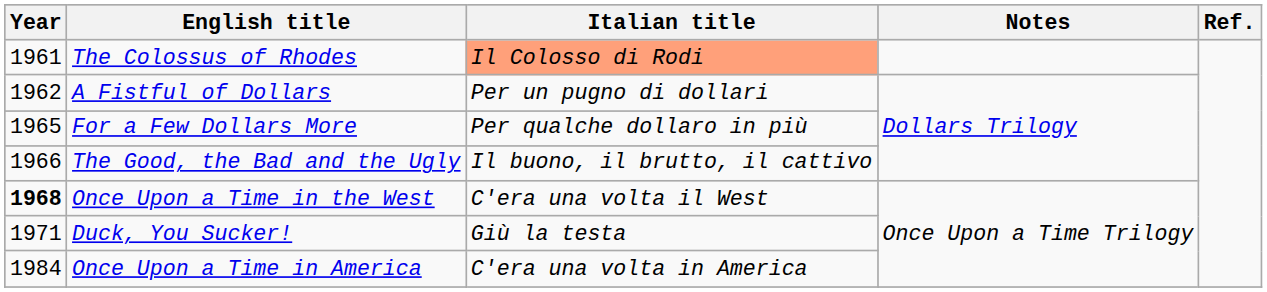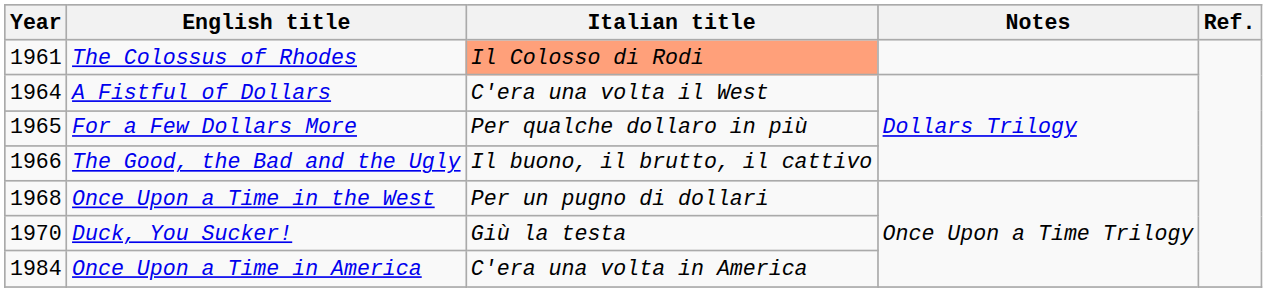 <table class="wikitable" style="text-align:left">
 <tr>
 <th>Year</th>
 <th>English title</th>
 <th>Italian title</th>
 <th>Notes</th>
 <th>Ref.</th>
 </tr>
 <tr>
 <td>1961</td>
 <td><em><a href='#'>The Colossus of Rhodes</a></em></td>
 <td style="background: lightsalmon;"><em>Il Colosso di Rodi</em></td>
 <td></td>
 <td rowspan="7"></td>
 </tr>
 <tr>
-<td>1962</td>
+<td>1964</td>
 <td><em><a href='#'>A Fistful of Dollars</a></em></td>
-<td><em>Per un pugno di dollari</em></td>
+<td><em>C'era una volta il West</em></td>
 <td rowspan=3><em><a href='#'>Dollars Trilogy</a></em></td>
 </tr>
 <tr>
 <td>1965</td>
 <td><em><a href='#'>For a Few Dollars More</a></em></td>
 <td><em>Per qualche dollaro in più</em></td>
 </tr>
 <tr>
 <td>1966</td>
 <td><em><a href='#'>The Good, the Bad and the Ugly</a></em></td>
 <td><em>Il buono, il brutto, il cattivo</em></td>
 </tr>
 <tr>
-<td><strong>1968</strong></td>
+<td>1968</td>
 <td><em><a href='#'>Once Upon a Time in the West</a></em></td>
-<td><em>C'era una volta il West</em></td>
+<td><em>Per un pugno di dollari</em></td>
 <td rowspan="3"><em>Once Upon a Time Trilogy</em></td>
 </tr>
 <tr>
-<td>1971</td>
+<td>1970</td>
 <td><em><a href='#'>Duck, You Sucker!</a></em></td>
 <td><em>Giù la testa</em></td>
 </tr>
 <tr>
 <td>1984</td>
 <td><em><a href='#'>Once Upon a Time in America</a></em></td>
 <td><em>C'era una volta in America</em></td>
 </tr>
 </table>
